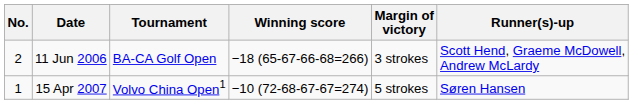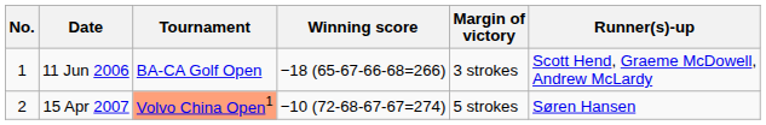 <table class="wikitable" style="font-size:95%;">
 <tr>
 <th>No.</th>
 <th>Date</th>
 <th>Tournament</th>
 <th>Winning score</th>
 <th>Margin of<br>victory</th>
 <th>Runner(s)-up</th>
 </tr>
 <tr>
-<td align=center>2</td>
+<td align=center>1</td>
 <td align=right>11 Jun <a href='#'>2006</a></td>
 <td><a href='#'>BA-CA Golf Open</a></td>
 <td>−18 (65-67-66-68=266)</td>
 <td>3 strokes</td>
 <td> <a href='#'>Scott Hend</a>,  <a href='#'>Graeme McDowell</a>,<br> <a href='#'>Andrew McLardy</a></td>
 </tr>
 <tr>
-<td align=center>1</td>
+<td align=center>2</td>
 <td align=right>15 Apr <a href='#'>2007</a></td>
-<td><a href='#'>Volvo China Open</a><sup>1</sup></td>
+<td style="background: lightsalmon;"><a href='#'>Volvo China Open</a><sup>1</sup></td>
 <td>−10 (72-68-67-67=274)</td>
 <td>5 strokes</td>
 <td> <a href='#'>Søren Hansen</a></td>
 </tr>
 </table>
